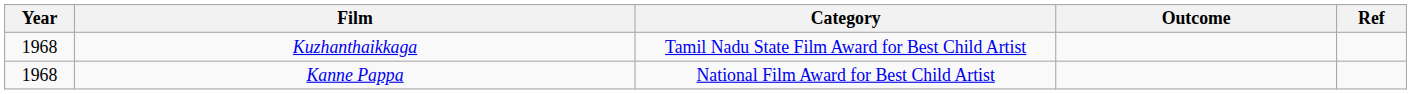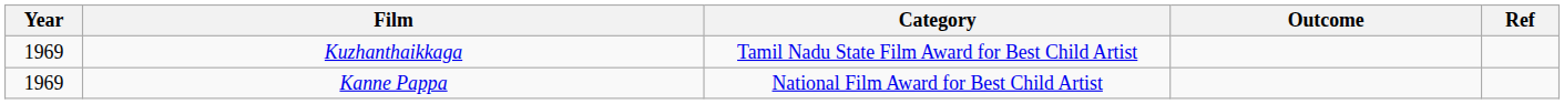 <table class="wikitable" style="width:100%;">
 <tr>
 <th width=5%>Year</th>
 <th style="width:40%;">Film</th>
 <th style="width:30%;">Category</th>
 <th style="width:20%;">Outcome</th>
 <th style="width:5%;">Ref</th>
 </tr>
 <tr>
-<td style="text-align:center;">1968</td>
+<td style="text-align:center;">1969</td>
 <td style="text-align:center;"><em><a href='#'>Kuzhanthaikkaga</a></em></td>
 <td style="text-align:center;"><a href='#'>Tamil Nadu State Film Award for Best Child Artist</a></td>
 <td></td>
 <td></td>
 </tr>
 <tr>
-<td style="text-align:center;">1968</td>
+<td style="text-align:center;">1969</td>
 <td style="text-align:center;"><em><a href='#'>Kanne Pappa</a></em></td>
 <td style="text-align:center;"><a href='#'>National Film Award for Best Child Artist</a></td>
 <td></td>
 <td></td>
 </tr>
 </table>
